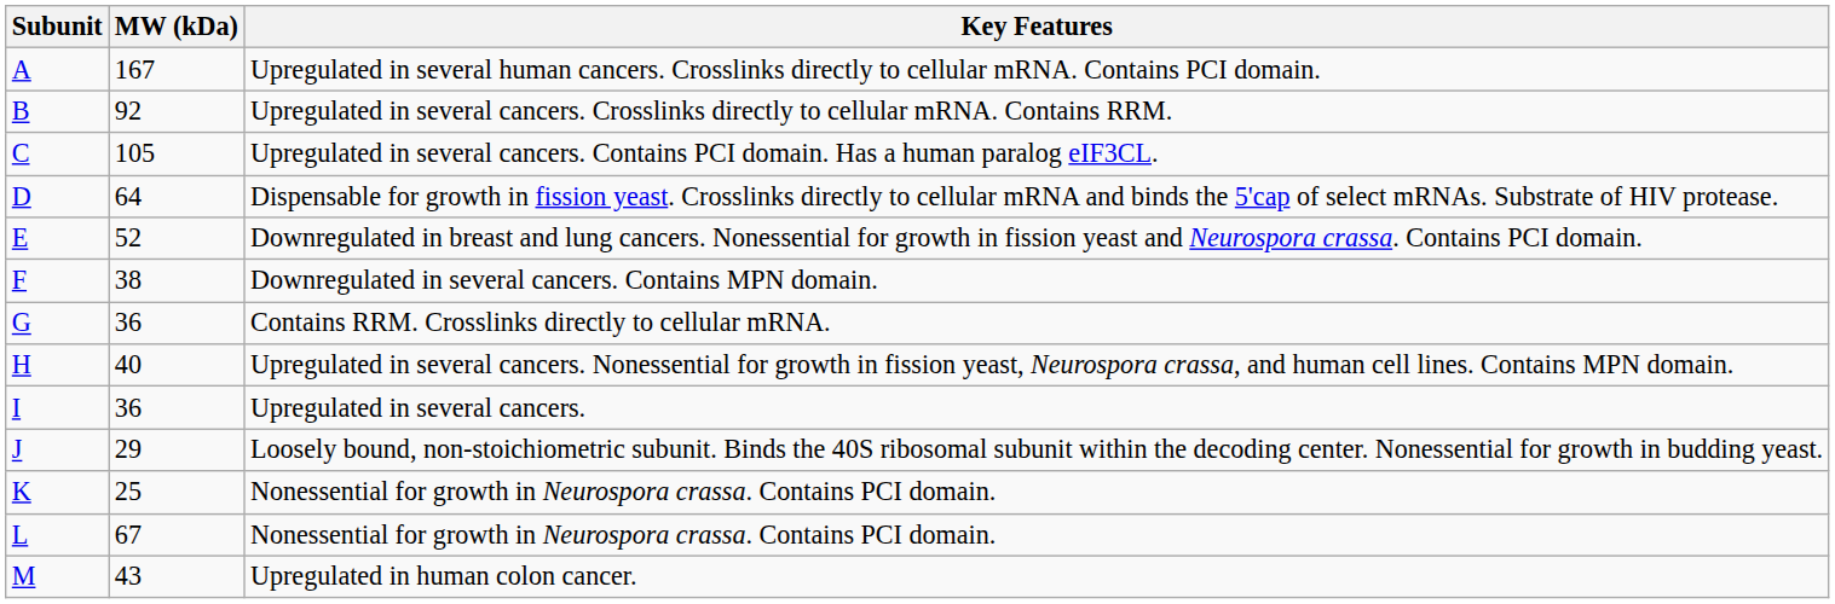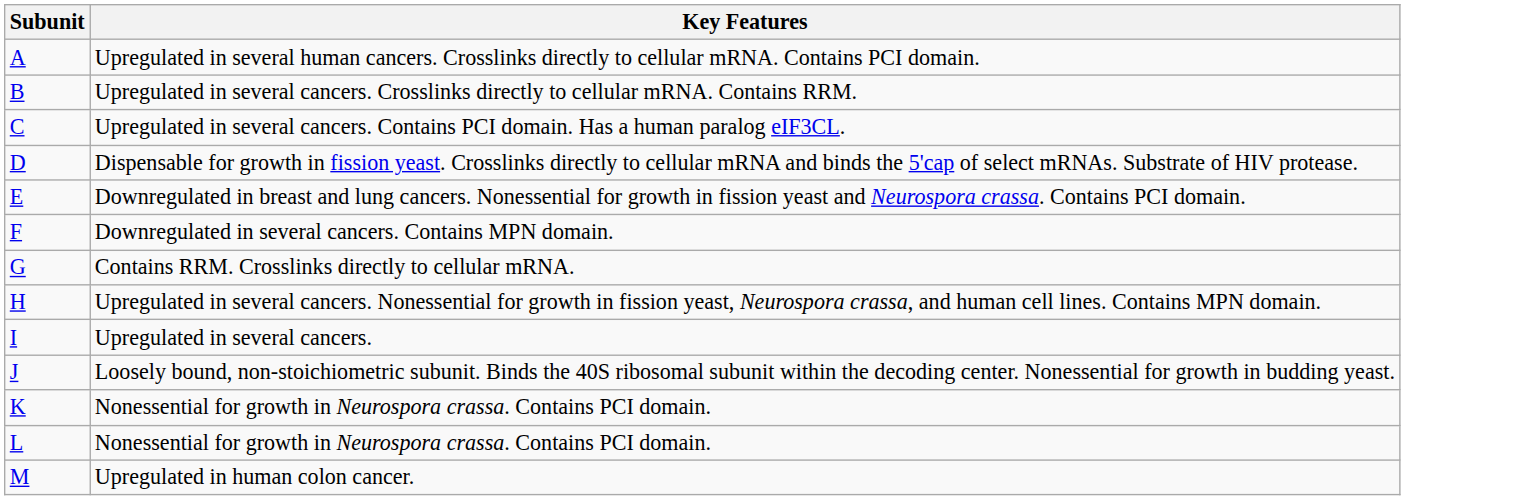 <table class="wikitable">
 <tr>
 <th>Subunit</th>
-<th>MW (kDa)</th>
 <th>Key Features</th>
 </tr>
 <tr>
 <td><a href='#'>A</a></td>
-<td>167</td>
 <td>Upregulated in several human cancers. Crosslinks directly to cellular mRNA. Contains PCI domain.</td>
 </tr>
 <tr>
 <td><a href='#'>B</a></td>
-<td>92</td>
 <td>Upregulated in several cancers. Crosslinks directly to cellular mRNA. Contains RRM.</td>
 </tr>
 <tr>
 <td><a href='#'>C</a></td>
-<td>105</td>
 <td>Upregulated in several cancers. Contains PCI domain. Has a human paralog <a href='#'>eIF3CL</a>.</td>
 </tr>
 <tr>
 <td><a href='#'>D</a></td>
-<td>64</td>
 <td>Dispensable for growth in <a href='#'>fission yeast</a>. Crosslinks directly to cellular mRNA and binds the <a href='#'>5'cap</a> of select mRNAs. Substrate of HIV protease.</td>
 </tr>
 <tr>
 <td><a href='#'>E</a></td>
-<td>52</td>
 <td>Downregulated in breast and lung cancers. Nonessential for growth in fission yeast and <em><a href='#'>Neurospora crassa</a></em>. Contains PCI domain.</td>
 </tr>
 <tr>
 <td><a href='#'>F</a></td>
-<td>38</td>
 <td>Downregulated in several cancers. Contains MPN domain.</td>
 </tr>
 <tr>
 <td><a href='#'>G</a></td>
-<td>36</td>
 <td>Contains RRM. Crosslinks directly to cellular mRNA.</td>
 </tr>
 <tr>
 <td><a href='#'>H</a></td>
-<td>40</td>
 <td>Upregulated in several cancers. Nonessential for growth in fission yeast, <em>Neurospora crassa</em>, and human cell lines. Contains MPN domain.</td>
 </tr>
 <tr>
 <td><a href='#'>I</a></td>
-<td>36</td>
 <td>Upregulated in several cancers.</td>
 </tr>
 <tr>
 <td><a href='#'>J</a></td>
-<td>29</td>
 <td>Loosely bound, non-stoichiometric subunit. Binds the 40S ribosomal subunit within the decoding center. Nonessential for growth in budding yeast.</td>
 </tr>
 <tr>
 <td><a href='#'>K</a></td>
-<td>25</td>
 <td>Nonessential for growth in <em>Neurospora crassa</em>. Contains PCI domain.</td>
 </tr>
 <tr>
 <td><a href='#'>L</a></td>
-<td>67</td>
 <td>Nonessential for growth in <em>Neurospora crassa</em>. Contains PCI domain.</td>
 </tr>
 <tr>
 <td><a href='#'>M</a></td>
-<td>43</td>
 <td>Upregulated in human colon cancer.</td>
 </tr>
 </table>
